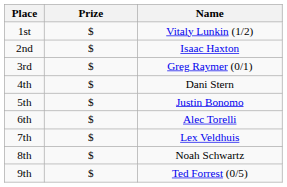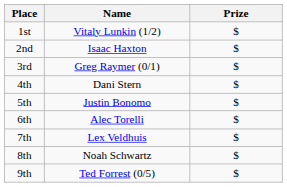 <table class="wikitable">
 <tr>
 <th width="50">Place</th>
+<th width="200">Name</th>
 <th width="125">Prize</th>
-<th width="200">Name</th>
 </tr>
 <tr>
 <td align = "center">1st</td>
+<td align = "center"><a href='#'>Vitaly Lunkin</a> (1/2)</td>
 <td align = "center">$</td>
-<td align = "center"><a href='#'>Vitaly Lunkin</a> (1/2)</td>
 </tr>
 <tr>
 <td align = "center">2nd</td>
+<td align = "center"><a href='#'>Isaac Haxton</a></td>
 <td align = "center">$</td>
-<td align = "center"><a href='#'>Isaac Haxton</a></td>
 </tr>
 <tr>
 <td align = "center">3rd</td>
+<td align = "center"><a href='#'>Greg Raymer</a> (0/1)</td>
 <td align = "center">$</td>
-<td align = "center"><a href='#'>Greg Raymer</a> (0/1)</td>
 </tr>
 <tr>
 <td align = "center">4th</td>
+<td align = "center">Dani Stern</td>
 <td align = "center">$</td>
-<td align = "center">Dani Stern</td>
 </tr>
 <tr>
 <td align = "center">5th</td>
+<td align = "center"><a href='#'>Justin Bonomo</a></td>
 <td align = "center">$</td>
-<td align = "center"><a href='#'>Justin Bonomo</a></td>
 </tr>
 <tr>
 <td align = "center">6th</td>
+<td align = "center"><a href='#'>Alec Torelli</a></td>
 <td align = "center">$</td>
-<td align = "center"><a href='#'>Alec Torelli</a></td>
 </tr>
 <tr>
 <td align = "center">7th</td>
+<td align = "center"><a href='#'>Lex Veldhuis</a></td>
 <td align = "center">$</td>
-<td align = "center"><a href='#'>Lex Veldhuis</a></td>
 </tr>
 <tr>
 <td align = "center">8th</td>
+<td align = "center">Noah Schwartz</td>
 <td align = "center">$</td>
-<td align = "center">Noah Schwartz</td>
 </tr>
 <tr>
 <td align = "center">9th</td>
+<td align = "center"><a href='#'>Ted Forrest</a> (0/5)</td>
 <td align = "center">$</td>
-<td align = "center"><a href='#'>Ted Forrest</a> (0/5)</td>
 </tr>
 </table>
